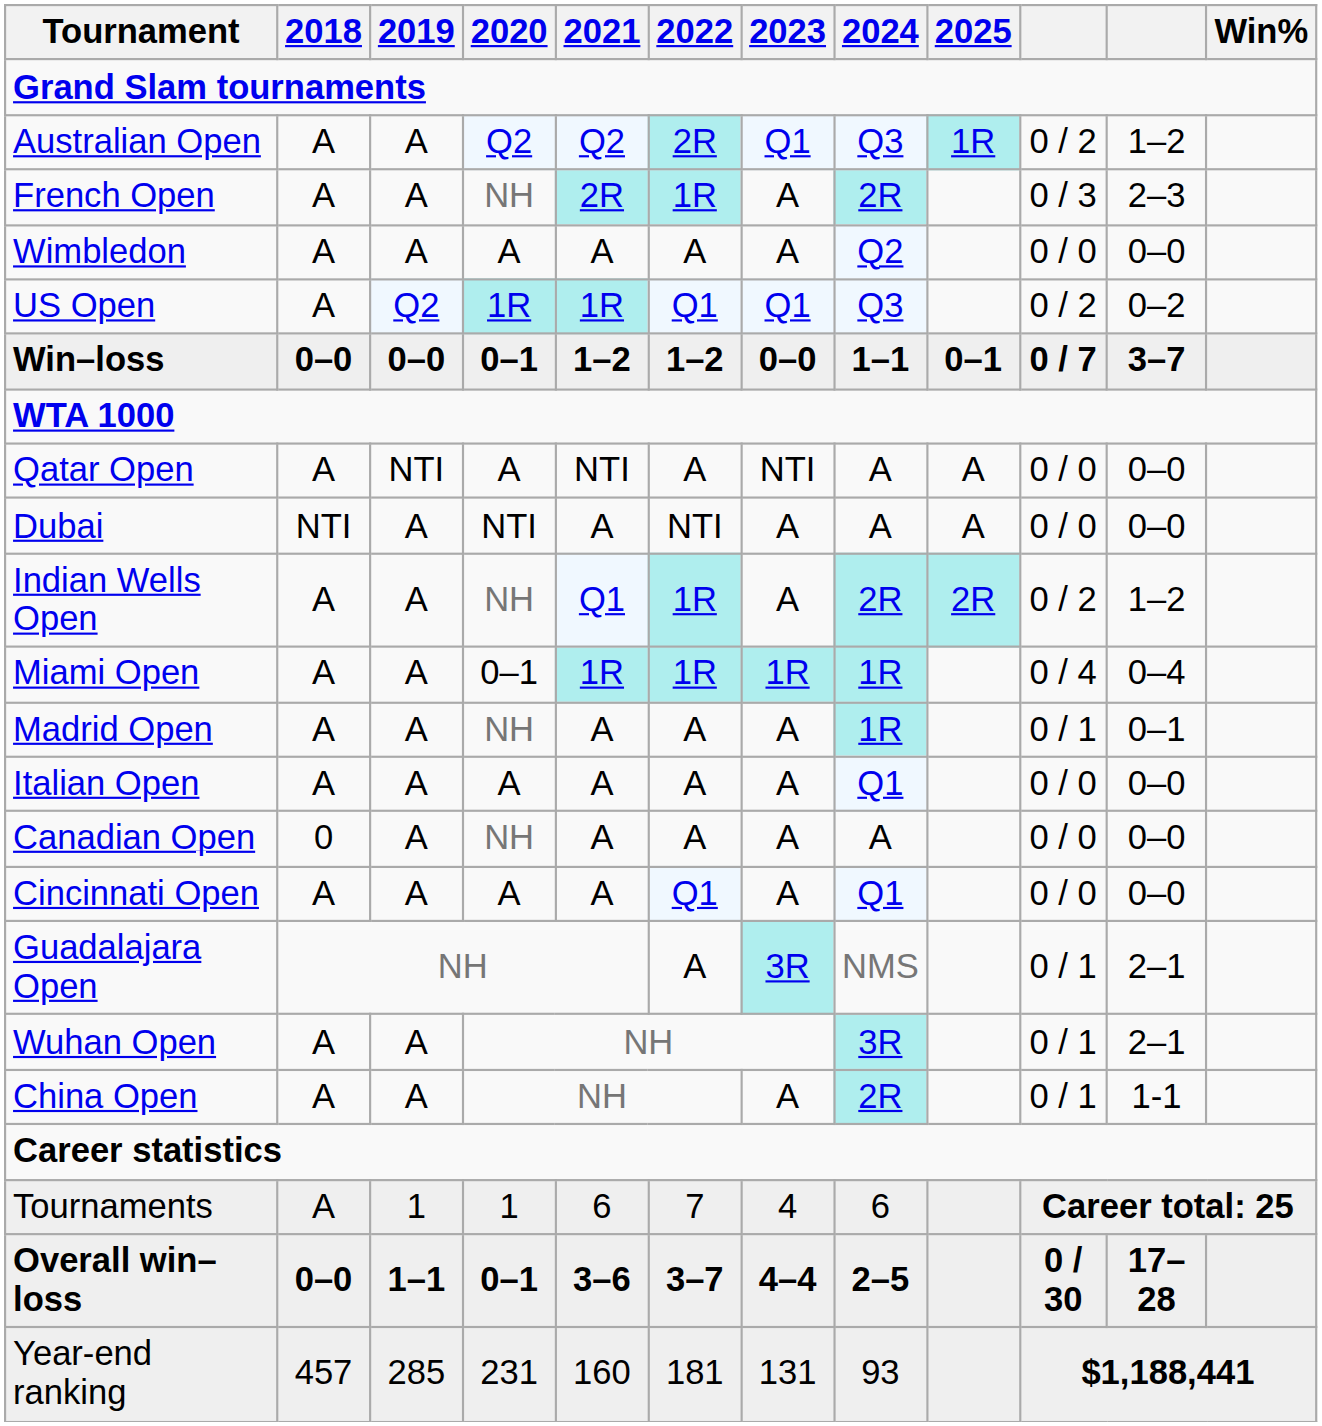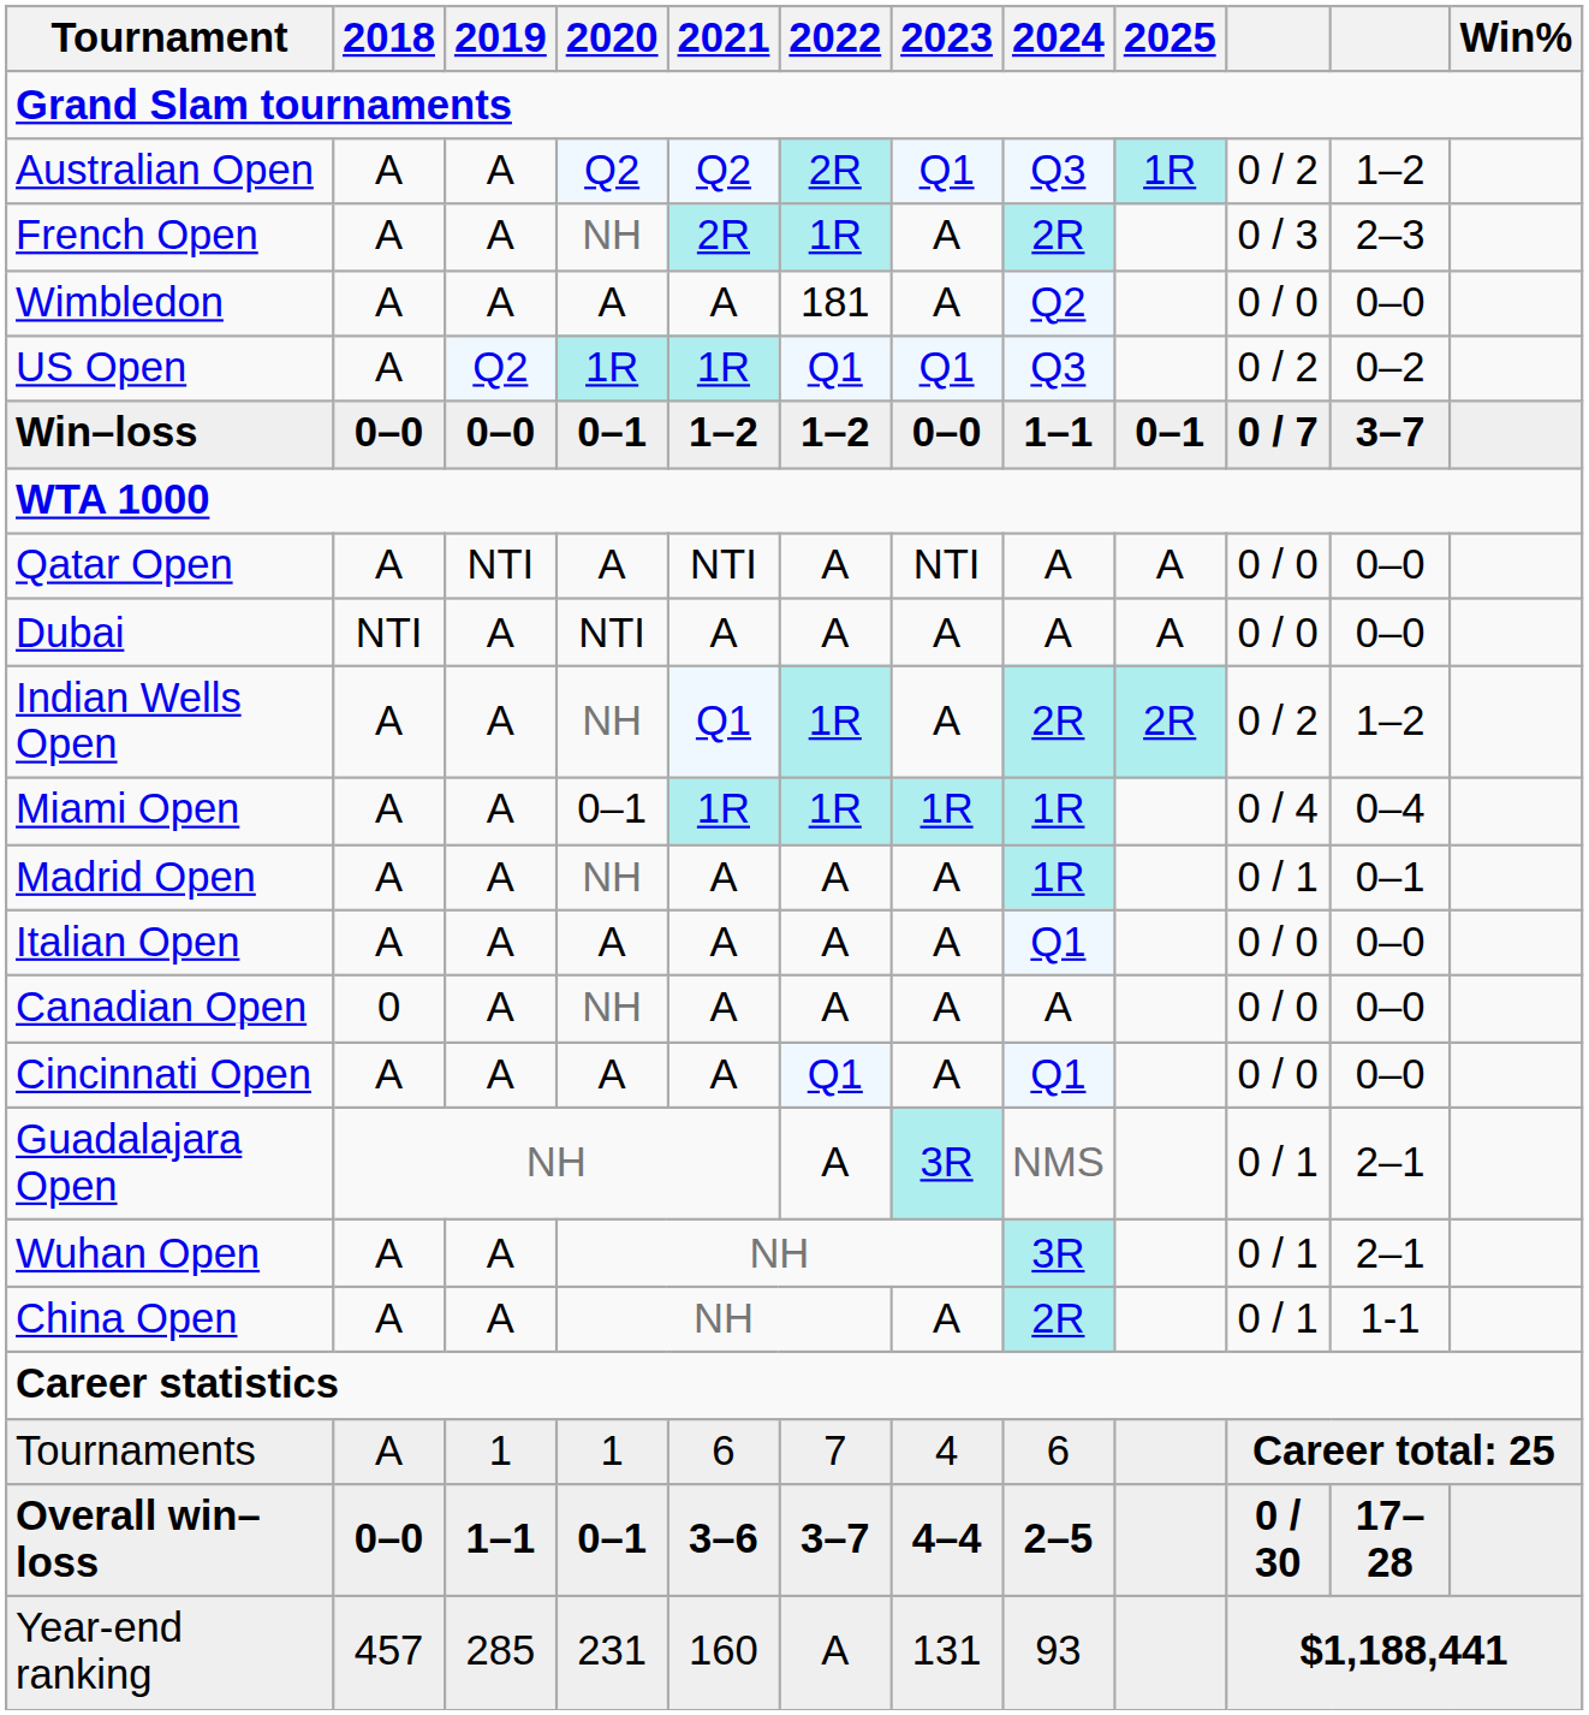 <table class="wikitable" style="text-align:center">
 <tr>
 <th>Tournament</th>
 <th><a href='#'>2018</a></th>
 <th><a href='#'>2019</a></th>
 <th><a href='#'>2020</a></th>
 <th><a href='#'>2021</a></th>
 <th><a href='#'>2022</a></th>
 <th><a href='#'>2023</a></th>
 <th><a href='#'>2024</a></th>
 <th><a href='#'>2025</a></th>
 <th></th>
 <th></th>
 <th>Win%</th>
 </tr>
 <tr>
 <td colspan="12" align="left"><strong><a href='#'>Grand Slam tournaments</a></strong></td>
 </tr>
 <tr>
 <td align="left"><a href='#'>Australian Open</a></td>
 <td>A</td>
 <td>A</td>
 <td bgcolor=f0f8ff><a href='#'>Q2</a></td>
 <td bgcolor=f0f8ff><a href='#'>Q2</a></td>
 <td bgcolor=afeeee><a href='#'>2R</a></td>
 <td bgcolor=f0f8ff><a href='#'>Q1</a></td>
 <td bgcolor=f0f8ff><a href='#'>Q3</a></td>
 <td bgcolor=afeeee><a href='#'>1R</a></td>
 <td>0 / 2</td>
 <td>1–2</td>
 <td></td>
 </tr>
 <tr>
 <td align="left"><a href='#'>French Open</a></td>
 <td>A</td>
 <td>A</td>
 <td style="color:#767676">NH</td>
 <td bgcolor=afeeee><a href='#'>2R</a></td>
 <td bgcolor=afeeee><a href='#'>1R</a></td>
 <td>A</td>
 <td bgcolor=afeeee><a href='#'>2R</a></td>
 <td></td>
 <td>0 / 3</td>
 <td>2–3</td>
 <td></td>
 </tr>
 <tr>
 <td align="left"><a href='#'>Wimbledon</a></td>
 <td>A</td>
 <td>A</td>
 <td>A</td>
 <td>A</td>
-<td>A</td>
+<td>181</td>
 <td>A</td>
 <td bgcolor=f0f8ff><a href='#'>Q2</a></td>
 <td></td>
 <td>0 / 0</td>
 <td>0–0</td>
 <td></td>
 </tr>
 <tr>
 <td align="left"><a href='#'>US Open</a></td>
 <td>A</td>
 <td bgcolor=f0f8ff><a href='#'>Q2</a></td>
 <td bgcolor=afeeee><a href='#'>1R</a></td>
 <td bgcolor=afeeee><a href='#'>1R</a></td>
 <td bgcolor=f0f8ff><a href='#'>Q1</a></td>
 <td bgcolor=f0f8ff><a href='#'>Q1</a></td>
 <td bgcolor=f0f8ff><a href='#'>Q3</a></td>
 <td></td>
 <td>0 / 2</td>
 <td>0–2</td>
 <td></td>
 </tr>
 <tr style="background:#efefef;font-weight:bold">
 <td align="left">Win–loss</td>
 <td>0–0</td>
 <td>0–0</td>
 <td>0–1</td>
 <td>1–2</td>
 <td>1–2</td>
 <td>0–0</td>
 <td>1–1</td>
 <td>0–1</td>
 <td>0 / 7</td>
 <td>3–7</td>
 <td></td>
 </tr>
 <tr>
 <td colspan="12" align="left"><strong><a href='#'>WTA 1000</a></strong></td>
 </tr>
 <tr>
 <td align=left><a href='#'>Qatar Open</a></td>
 <td>A</td>
 <td>NTI</td>
 <td>A</td>
 <td>NTI</td>
 <td>A</td>
 <td>NTI</td>
 <td>A</td>
 <td>A</td>
 <td>0 / 0</td>
 <td>0–0</td>
 <td></td>
 </tr>
 <tr>
 <td align=left><a href='#'>Dubai</a></td>
 <td>NTI</td>
 <td>A</td>
 <td>NTI</td>
 <td>A</td>
-<td>NTI</td>
+<td>A</td>
 <td>A</td>
 <td>A</td>
 <td>A</td>
 <td>0 / 0</td>
 <td>0–0</td>
 <td></td>
 </tr>
 <tr>
 <td align="left"><a href='#'>Indian Wells Open</a></td>
 <td>A</td>
 <td>A</td>
 <td style="color:#767676">NH</td>
 <td bgcolor="f0f8ff"><a href='#'>Q1</a></td>
 <td bgcolor="afeeee"><a href='#'>1R</a></td>
 <td>A</td>
 <td bgcolor="afeeee"><a href='#'>2R</a></td>
 <td bgcolor="afeeee"><a href='#'>2R</a></td>
 <td>0 / 2</td>
 <td>1–2</td>
 <td></td>
 </tr>
 <tr>
 <td align="left"><a href='#'>Miami Open</a></td>
 <td>A</td>
 <td>A</td>
 <td>0–1</td>
 <td bgcolor="afeeee"><a href='#'>1R</a></td>
 <td bgcolor="afeeee"><a href='#'>1R</a></td>
 <td bgcolor="afeeee"><a href='#'>1R</a></td>
 <td bgcolor="afeeee"><a href='#'>1R</a></td>
 <td></td>
 <td>0 / 4</td>
 <td>0–4</td>
 <td></td>
 </tr>
 <tr>
 <td align=left><a href='#'>Madrid Open</a></td>
 <td>A</td>
 <td>A</td>
 <td style=color:#767676>NH</td>
 <td>A</td>
 <td>A</td>
 <td>A</td>
 <td bgcolor="afeeee"><a href='#'>1R</a></td>
 <td></td>
 <td>0 / 1</td>
 <td>0–1</td>
 <td></td>
 </tr>
 <tr>
 <td align=left><a href='#'>Italian Open</a></td>
 <td>A</td>
 <td>A</td>
 <td>A</td>
 <td>A</td>
 <td>A</td>
 <td>A</td>
 <td bgcolor="f0f8ff"><a href='#'>Q1</a></td>
 <td></td>
 <td>0 / 0</td>
 <td>0–0</td>
 <td></td>
 </tr>
 <tr>
 <td align=left><a href='#'>Canadian Open</a></td>
 <td>0</td>
 <td>A</td>
 <td style=color:#767676>NH</td>
 <td>A</td>
 <td>A</td>
 <td>A</td>
 <td>A</td>
 <td></td>
 <td>0 / 0</td>
 <td>0–0</td>
 <td></td>
 </tr>
 <tr>
 <td align=left><a href='#'>Cincinnati Open</a></td>
 <td>A</td>
 <td>A</td>
 <td>A</td>
 <td>A</td>
 <td bgcolor=f0f8ff><a href='#'>Q1</a></td>
 <td>A</td>
 <td bgcolor=f0f8ff><a href='#'>Q1</a></td>
 <td></td>
 <td>0 / 0</td>
 <td>0–0</td>
 <td></td>
 </tr>
 <tr>
 <td align=left><a href='#'>Guadalajara Open</a></td>
 <td colspan="4"  style="color:#767676">NH</td>
 <td>A</td>
 <td bgcolor="afeeee"><a href='#'>3R</a></td>
 <td style="color:#767676">NMS</td>
 <td></td>
 <td>0 / 1</td>
 <td>2–1</td>
 <td></td>
 </tr>
 <tr>
 <td align=left><a href='#'>Wuhan Open</a></td>
 <td>A</td>
 <td>A</td>
 <td colspan="4" style="color:#767676">NH</td>
 <td bgcolor="afeeee"><a href='#'>3R</a></td>
 <td></td>
 <td>0 / 1</td>
 <td>2–1</td>
 <td></td>
 </tr>
 <tr>
 <td align=left><a href='#'>China Open</a></td>
 <td>A</td>
 <td>A</td>
 <td colspan="3" style="color:#767676">NH</td>
 <td>A</td>
 <td bgcolor="afeeee"><a href='#'>2R</a></td>
 <td></td>
 <td>0 / 1</td>
 <td>1-1</td>
 <td></td>
 </tr>
 <tr>
 <td colspan="12" align="left"><strong>Career statistics</strong></td>
 </tr>
 <tr bgcolor=efefef>
 <td align=left>Tournaments</td>
 <td>A</td>
 <td>1</td>
 <td>1</td>
 <td>6</td>
 <td>7</td>
 <td>4</td>
 <td>6</td>
 <td></td>
 <td colspan="3"><strong>Career total: 25</strong></td>
 </tr>
 <tr style=background:#efefef;font-weight:bold>
 <td align=left>Overall win–loss</td>
 <td>0–0</td>
 <td>1–1</td>
 <td>0–1</td>
 <td>3–6</td>
 <td>3–7</td>
 <td>4–4</td>
 <td>2–5</td>
 <td></td>
 <td>0 / 30</td>
 <td>17–28</td>
 <td></td>
 </tr>
 <tr bgcolor=efefef>
 <td align=left>Year-end ranking</td>
 <td>457</td>
 <td>285</td>
 <td>231</td>
 <td>160</td>
-<td>181</td>
+<td>A</td>
 <td>131</td>
 <td>93</td>
 <td></td>
 <td colspan="3"><strong>$1,188,441</strong></td>
 </tr>
 </table>
